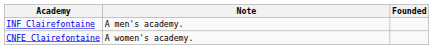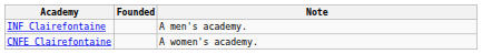 <table class="wikitable">
 <tr style="background:#efefef;">
 <th scope="col" width="150">Academy</th>
+<th scope="col" width="50">Founded</th>
 <th scope="col" width="450">Note</th>
-<th scope="col" width="50">Founded</th>
 </tr>
 <tr>
 <td><a href='#'>INF Clairefontaine</a></td>
+<td></td>
 <td>A men's academy.</td>
-<td></td>
 </tr>
 <tr>
 <td><a href='#'>CNFE Clairefontaine</a></td>
+<td></td>
 <td>A women's academy.</td>
-<td></td>
 </tr>
 </table>
